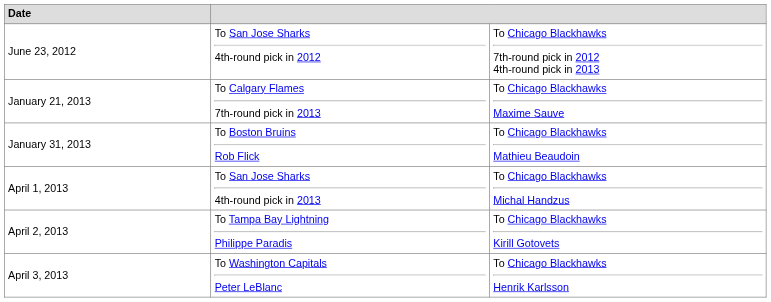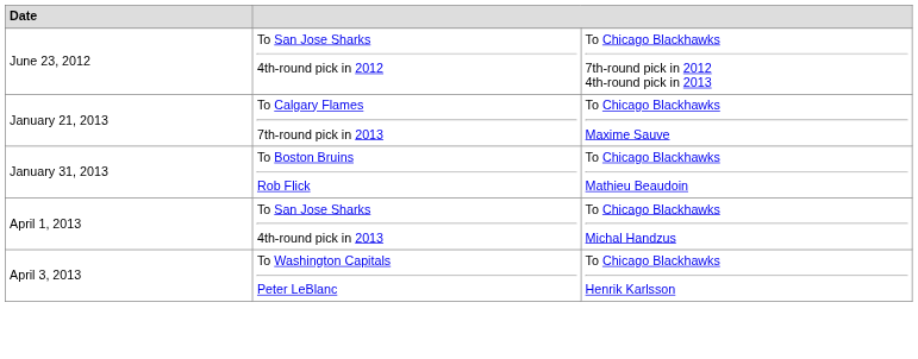 <table border="1"  cellpadding="5" style="border-collapse:collapse; width:90%;">
 <tr style="background:#ddd;">
 <td><strong>Date</strong></td>
 <th colspan="2"></th>
 </tr>
 <tr>
 <td>June 23, 2012<br></td>
 <td valign="top">To <a href='#'>San Jose Sharks</a><hr>4th-round pick in <a href='#'>2012</a></td>
 <td valign="top">To <a href='#'>Chicago Blackhawks</a><hr>7th-round pick in <a href='#'>2012</a><br>4th-round pick in <a href='#'>2013</a></td>
 </tr>
 <tr>
 <td>January 21, 2013<br></td>
 <td valign="top">To <a href='#'>Calgary Flames</a><hr>7th-round pick in <a href='#'>2013</a></td>
 <td valign="top">To <a href='#'>Chicago Blackhawks</a><hr><a href='#'>Maxime Sauve</a></td>
 </tr>
 <tr>
 <td>January 31, 2013<br></td>
 <td valign="top">To <a href='#'>Boston Bruins</a><hr><a href='#'>Rob Flick</a></td>
 <td valign="top">To <a href='#'>Chicago Blackhawks</a><hr><a href='#'>Mathieu Beaudoin</a></td>
 </tr>
 <tr>
 <td>April 1, 2013<br></td>
 <td valign="top">To <a href='#'>San Jose Sharks</a><hr>4th-round pick in <a href='#'>2013</a></td>
 <td valign="top">To <a href='#'>Chicago Blackhawks</a><hr><a href='#'>Michal Handzus</a></td>
 </tr>
 <tr>
-<td>April 2, 2013<br></td>
-<td valign="top">To <a href='#'>Tampa Bay Lightning</a><hr><a href='#'>Philippe Paradis</a></td>
-<td valign="top">To <a href='#'>Chicago Blackhawks</a><hr><a href='#'>Kirill Gotovets</a></td>
-</tr>
-<tr>
 <td>April 3, 2013<br></td>
 <td valign="top">To <a href='#'>Washington Capitals</a><hr><a href='#'>Peter LeBlanc</a></td>
 <td valign="top">To <a href='#'>Chicago Blackhawks</a><hr><a href='#'>Henrik Karlsson</a></td>
 </tr>
 </table>
